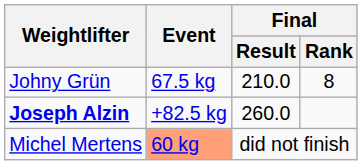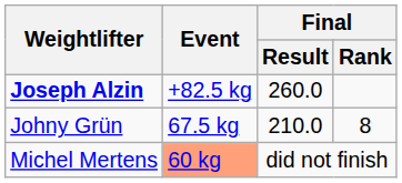 <table class=wikitable style="font-size:90%">
 <tr>
 <th rowspan=2>Weightlifter</th>
 <th rowspan=2>Event</th>
 <th colspan=2>Final</th>
 </tr>
 <tr>
 <th>Result</th>
 <th>Rank</th>
 </tr>
 <tr>
+<td><strong><a href='#'>Joseph Alzin</a></strong></td>
+<td><a href='#'>+82.5 kg</a></td>
+<td align=center>260.0</td>
+<td align=center></td>
+</tr>
+<tr>
 <td><a href='#'>Johny Grün</a></td>
 <td><a href='#'>67.5 kg</a></td>
 <td align=center>210.0</td>
 <td align=center>8</td>
-</tr>
-<tr>
-<td><strong><a href='#'>Joseph Alzin</a></strong></td>
-<td><a href='#'>+82.5 kg</a></td>
-<td align=center>260.0</td>
-<td align=center></td>
 </tr>
 <tr>
 <td><a href='#'>Michel Mertens</a></td>
 <td style="background: lightsalmon;"><a href='#'>60 kg</a></td>
 <td align=center colspan=2>did not finish</td>
 </tr>
 </table>
